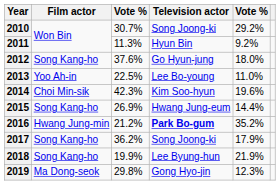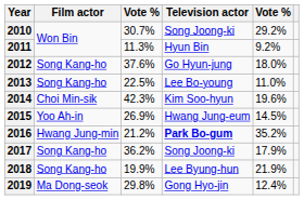 <table class="wikitable plainrowheaders sortable">
 <tr>
 <th scope="col">Year</th>
 <th scope="col">Film actor</th>
 <th scope="col">Vote %</th>
 <th scope="col">Television actor</th>
 <th scope="col">Vote %</th>
 <th scope="col" class="unsortable"></th>
 </tr>
 <tr>
 <th scope="row">2010</th>
 <td rowspan="2"><a href='#'>Won Bin</a></td>
 <td>30.7%</td>
 <td><a href='#'>Song Joong-ki</a></td>
 <td>29.2%</td>
 <td></td>
 </tr>
 <tr>
 <th scope="row">2011</th>
 <td>11.3%</td>
 <td><a href='#'>Hyun Bin</a></td>
 <td>9.2%</td>
 <td></td>
 </tr>
 <tr>
 <th scope="row">2012</th>
 <td><a href='#'>Song Kang-ho</a></td>
 <td>37.6%</td>
 <td><a href='#'>Go Hyun-jung</a></td>
 <td>18.0%</td>
 <td></td>
 </tr>
 <tr>
 <th scope="row">2013</th>
-<td><a href='#'>Yoo Ah-in</a></td>
+<td><a href='#'>Song Kang-ho</a></td>
 <td>22.5%</td>
 <td><a href='#'>Lee Bo-young</a></td>
 <td>11.0%</td>
 <td></td>
 </tr>
 <tr>
 <th scope="row">2014</th>
 <td><a href='#'>Choi Min-sik</a></td>
 <td>42.3%</td>
 <td><a href='#'>Kim Soo-hyun</a></td>
 <td>19.6%</td>
 <td></td>
 </tr>
 <tr>
 <th scope="row">2015</th>
-<td><a href='#'>Song Kang-ho</a></td>
+<td><a href='#'>Yoo Ah-in</a></td>
 <td>26.9%</td>
 <td><a href='#'>Hwang Jung-eum</a></td>
-<td>14.4%</td>
+<td>14.5%</td>
 <td></td>
 </tr>
 <tr>
 <th scope="row">2016</th>
 <td><a href='#'>Hwang Jung-min</a></td>
 <td>21.2%</td>
 <td><strong><a href='#'>Park Bo-gum</a></strong></td>
 <td>35.2%</td>
 <td></td>
 </tr>
 <tr>
 <th scope="row">2017</th>
 <td><a href='#'>Song Kang-ho</a></td>
 <td>36.2%</td>
 <td><a href='#'>Song Joong-ki</a></td>
 <td>17.9%</td>
 <td></td>
 </tr>
 <tr>
 <th scope="row">2018</th>
 <td><a href='#'>Song Kang-ho</a></td>
 <td>19.9%</td>
 <td><a href='#'>Lee Byung-hun</a></td>
 <td>21.9%</td>
 <td></td>
 </tr>
 <tr>
 <th scope="row">2019</th>
 <td><a href='#'>Ma Dong-seok</a></td>
 <td>29.8%</td>
 <td><a href='#'>Gong Hyo-jin</a></td>
-<td>12.3%</td>
+<td>12.4%</td>
 <td></td>
 </tr>
 </table>
